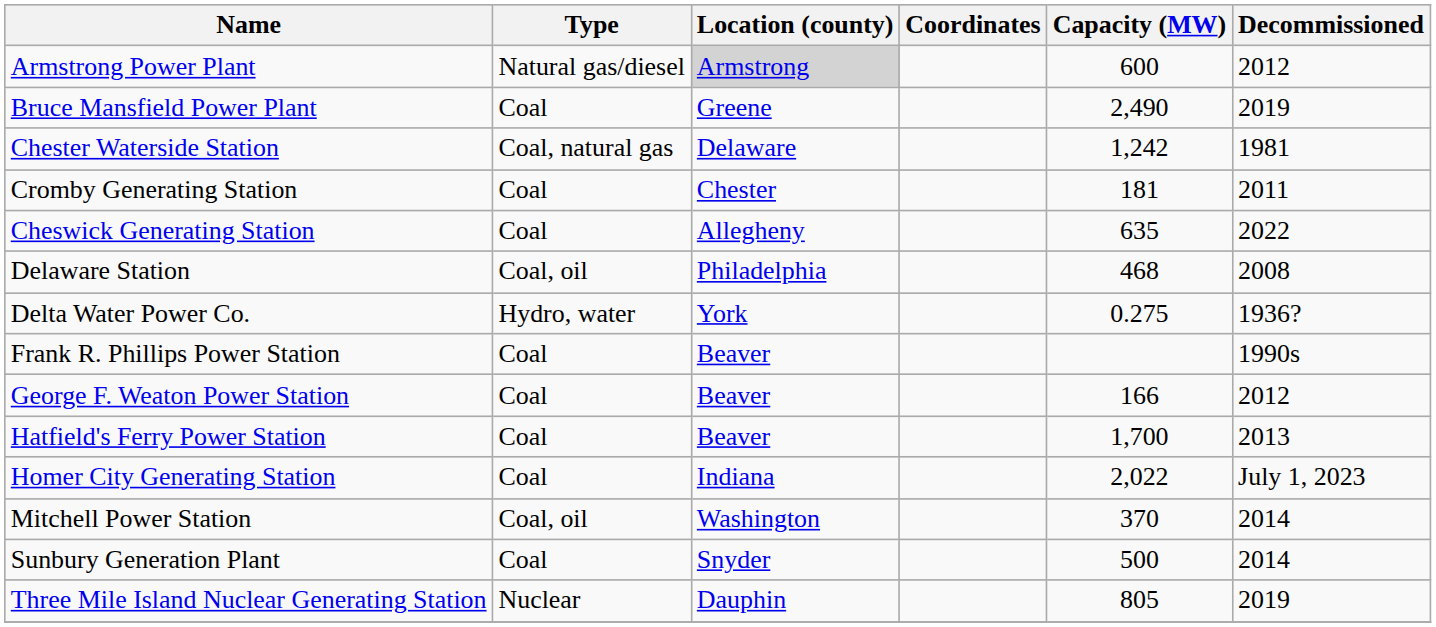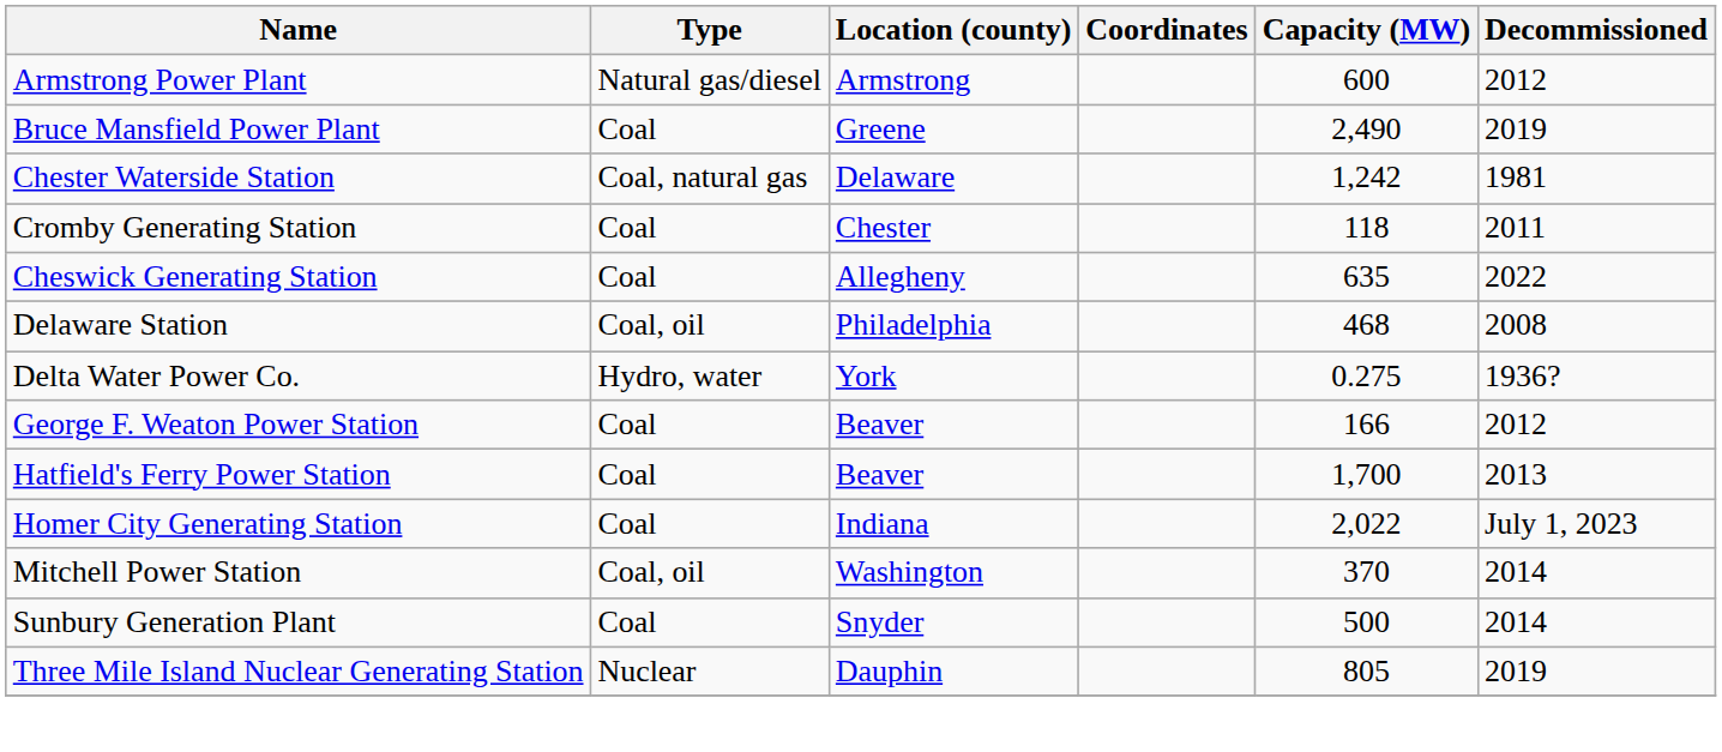 <table class="wikitable sortable">
 <tr>
 <th>Name</th>
 <th>Type</th>
 <th>Location (county)</th>
 <th>Coordinates</th>
 <th>Capacity (<a href='#'>MW</a>)</th>
 <th>Decommissioned</th>
 </tr>
 <tr>
 <td><a href='#'>Armstrong Power Plant</a></td>
 <td>Natural gas/diesel</td>
-<td style="background: lightgrey;"><a href='#'>Armstrong</a></td>
+<td><a href='#'>Armstrong</a></td>
 <td></td>
 <td align="center">600</td>
 <td>2012</td>
 </tr>
 <tr>
 <td><a href='#'>Bruce Mansfield Power Plant</a></td>
 <td>Coal</td>
 <td><a href='#'>Greene</a></td>
 <td></td>
 <td align="center">2,490</td>
 <td>2019</td>
 </tr>
 <tr>
 <td><a href='#'>Chester Waterside Station</a></td>
 <td>Coal, natural gas</td>
 <td><a href='#'>Delaware</a></td>
 <td></td>
 <td align="center">1,242</td>
 <td>1981</td>
 </tr>
 <tr>
 <td>Cromby Generating Station</td>
 <td>Coal</td>
 <td><a href='#'>Chester</a></td>
 <td></td>
-<td align="center">181</td>
+<td align="center">118</td>
 <td>2011</td>
 </tr>
 <tr>
 <td><a href='#'>Cheswick Generating Station</a></td>
 <td>Coal</td>
 <td><a href='#'>Allegheny</a></td>
 <td></td>
 <td align="center">635</td>
 <td>2022</td>
 </tr>
 <tr>
 <td>Delaware Station</td>
 <td>Coal, oil</td>
 <td><a href='#'>Philadelphia</a></td>
 <td></td>
 <td align="center">468</td>
 <td>2008</td>
 </tr>
 <tr>
 <td>Delta Water Power Co.</td>
 <td>Hydro, water</td>
 <td><a href='#'>York</a></td>
 <td></td>
 <td align="center">0.275</td>
 <td>1936?</td>
-</tr>
-<tr>
-<td>Frank R. Phillips Power Station</td>
-<td>Coal</td>
-<td><a href='#'>Beaver</a></td>
-<td></td>
-<td></td>
-<td>1990s</td>
 </tr>
 <tr>
 <td><a href='#'>George F. Weaton Power Station</a></td>
 <td>Coal</td>
 <td><a href='#'>Beaver</a></td>
 <td></td>
 <td align="center">166</td>
 <td>2012</td>
 </tr>
 <tr>
 <td><a href='#'>Hatfield's Ferry Power Station</a></td>
 <td>Coal</td>
 <td><a href='#'>Beaver</a></td>
 <td></td>
 <td align="center">1,700</td>
 <td>2013</td>
 </tr>
 <tr>
 <td><a href='#'>Homer City Generating Station</a></td>
 <td>Coal</td>
 <td><a href='#'>Indiana</a></td>
 <td></td>
 <td align="center">2,022</td>
 <td>July 1, 2023</td>
 </tr>
 <tr>
 <td>Mitchell Power Station</td>
 <td>Coal, oil</td>
 <td><a href='#'>Washington</a></td>
 <td></td>
 <td align="center">370</td>
 <td>2014</td>
 </tr>
 <tr>
 <td>Sunbury Generation Plant</td>
 <td>Coal</td>
 <td><a href='#'>Snyder</a></td>
 <td></td>
 <td align="center">500</td>
 <td>2014</td>
 </tr>
 <tr>
 <td><a href='#'>Three Mile Island Nuclear Generating Station</a></td>
 <td>Nuclear</td>
 <td><a href='#'>Dauphin</a></td>
 <td></td>
 <td align="center">805</td>
 <td>2019</td>
 </tr>
 <tr>
 </tr>
 </table>
